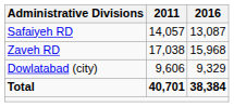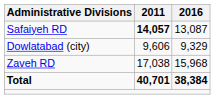 <table class="wikitable">
 <tr>
 <th>Administrative Divisions</th>
 <th>2011</th>
 <th>2016</th>
 </tr>
 <tr>
 <td><a href='#'>Safaiyeh RD</a></td>
-<td style="text-align: right;">14,057</td>
+<td style="text-align: right;"><strong>14,057</strong></td>
 <td style="text-align: right;">13,087</td>
+</tr>
+<tr>
+<td><a href='#'>Dowlatabad</a> (city)</td>
+<td style="text-align: right;">9,606</td>
+<td style="text-align: right;">9,329</td>
 </tr>
 <tr>
 <td><a href='#'>Zaveh RD</a></td>
 <td style="text-align: right;">17,038</td>
 <td style="text-align: right;">15,968</td>
-</tr>
-<tr>
-<td><a href='#'>Dowlatabad</a> (city)</td>
-<td style="text-align: right;">9,606</td>
-<td style="text-align: right;">9,329</td>
 </tr>
 <tr>
 <td><strong>Total</strong></td>
 <td style="text-align: right;"><strong>40,701</strong></td>
 <td style="text-align: right;"><strong>38,384</strong></td>
 </tr>
 <tr>
 <td colspan=3></td>
 </tr>
 </table>
